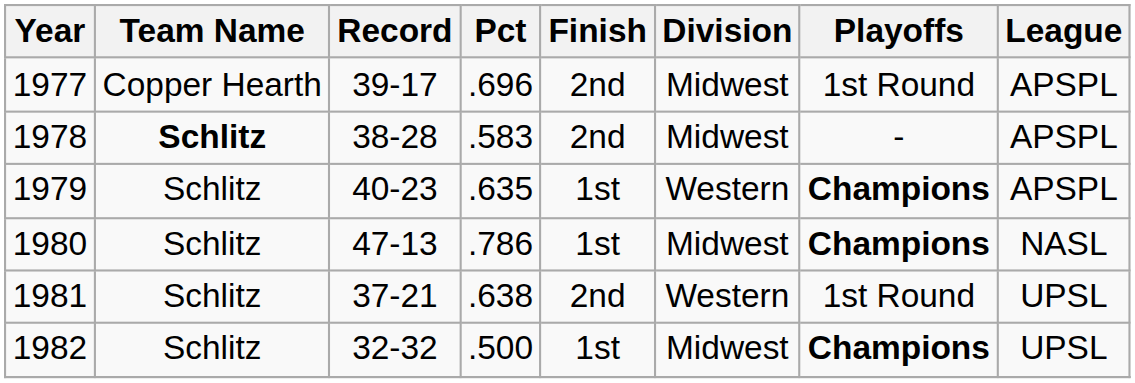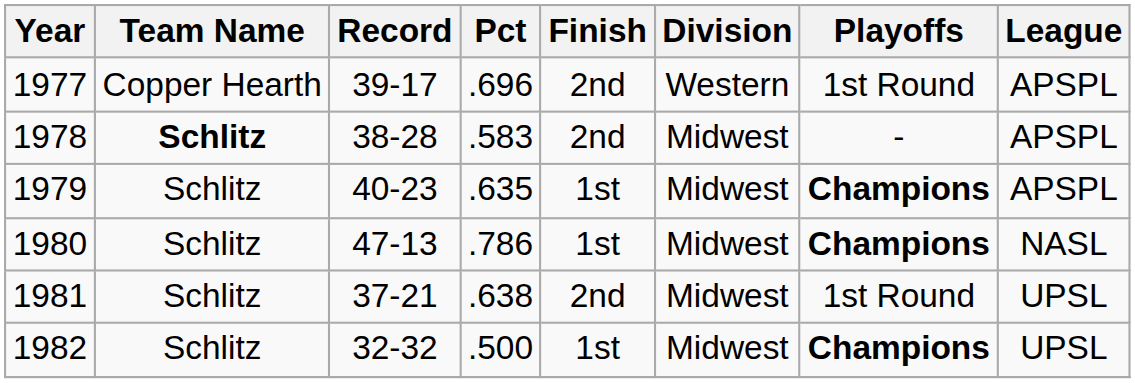 <table class="wikitable">
 <tr style="background: #F2F2F2;">
 <th>Year</th>
 <th>Team Name</th>
 <th>Record</th>
 <th>Pct</th>
 <th>Finish</th>
 <th>Division</th>
 <th>Playoffs</th>
 <th>League</th>
 </tr>
 <tr align=center>
 <td>1977</td>
 <td>Copper Hearth</td>
 <td>39-17</td>
 <td>.696</td>
 <td>2nd</td>
-<td>Midwest</td>
+<td>Western</td>
 <td>1st Round</td>
 <td>APSPL</td>
 </tr>
 <tr align=center>
 <td>1978</td>
 <td><strong>Schlitz</strong></td>
 <td>38-28</td>
 <td>.583</td>
 <td>2nd</td>
 <td>Midwest</td>
 <td>-</td>
 <td>APSPL</td>
 </tr>
 <tr align=center>
 <td>1979</td>
 <td>Schlitz</td>
 <td>40-23</td>
 <td>.635</td>
 <td>1st</td>
-<td>Western</td>
+<td>Midwest</td>
 <td><strong>Champions</strong></td>
 <td>APSPL</td>
 </tr>
 <tr align=center>
 <td>1980</td>
 <td>Schlitz</td>
 <td>47-13</td>
 <td>.786</td>
 <td>1st</td>
 <td>Midwest</td>
 <td><strong>Champions</strong></td>
 <td>NASL</td>
 </tr>
 <tr align=center>
 <td>1981</td>
 <td>Schlitz</td>
 <td>37-21</td>
 <td>.638</td>
 <td>2nd</td>
-<td>Western</td>
+<td>Midwest</td>
 <td>1st Round</td>
 <td>UPSL</td>
 </tr>
 <tr align=center>
 <td>1982</td>
 <td>Schlitz</td>
 <td>32-32</td>
 <td>.500</td>
 <td>1st</td>
 <td>Midwest</td>
 <td><strong>Champions</strong></td>
 <td>UPSL</td>
 </tr>
 <tr align=center>
 </tr>
 </table>
